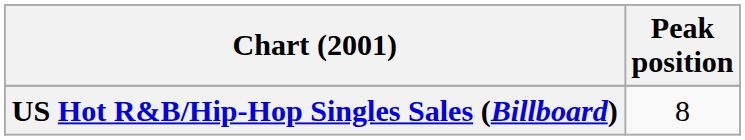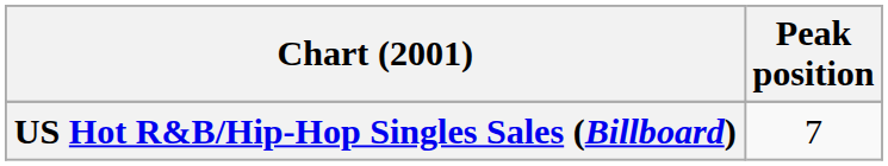 <table class="wikitable sortable plainrowheaders" style="text-align:center">
 <tr>
 <th scope="col">Chart (2001)</th>
 <th scope="col">Peak<br>position</th>
 </tr>
 <tr>
 </tr>
 <tr>
 </tr>
 <tr>
 </tr>
 <tr>
 <th scope="row">US <a href='#'>Hot R&B/Hip-Hop Singles Sales</a> (<em><a href='#'>Billboard</a></em>)</th>
-<td>8</td>
+<td>7</td>
 </tr>
 </table>
